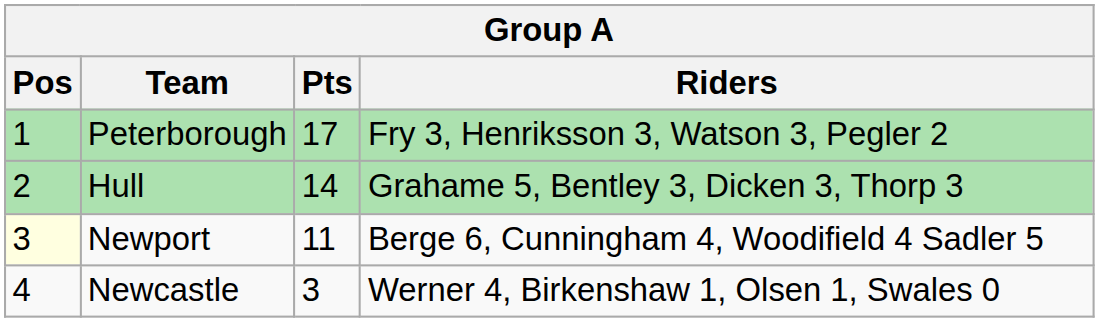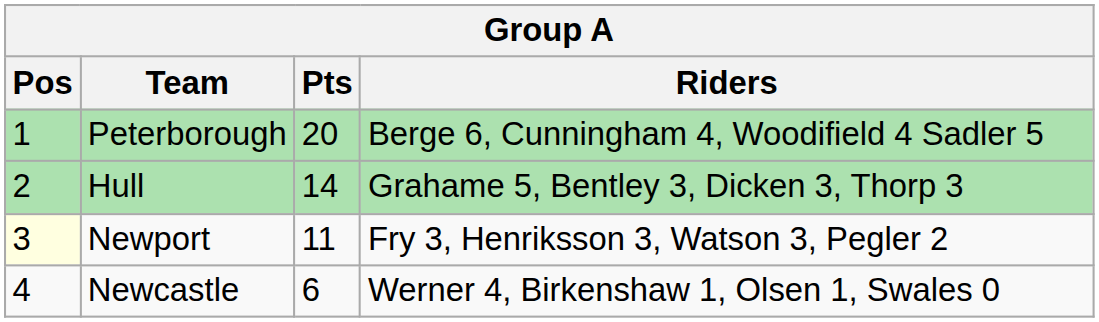 <table class="wikitable">
 <tr>
 <th colspan="4">Group A</th>
 </tr>
 <tr>
 <th width=20>Pos</th>
 <th width=90>Team</th>
 <th width=20>Pts</th>
 <th width=350>Riders</th>
 </tr>
 <tr style="background:#ACE1AF;">
 <td>1</td>
 <td align=left>Peterborough</td>
-<td>17</td>
-<td>Fry 3, Henriksson 3, Watson 3, Pegler 2</td>
+<td>20</td>
+<td>Berge 6, Cunningham 4, Woodifield 4 Sadler 5</td>
 </tr>
 <tr style="background:#ACE1AF;">
 <td>2</td>
 <td align=left>Hull</td>
 <td>14</td>
 <td>Grahame 5, Bentley 3, Dicken 3, Thorp 3</td>
 </tr>
 <tr>
 <td style="background: lightyellow;">3</td>
 <td align=left>Newport</td>
 <td>11</td>
-<td>Berge 6, Cunningham 4, Woodifield 4 Sadler 5</td>
+<td>Fry 3, Henriksson 3, Watson 3, Pegler 2</td>
 </tr>
 <tr>
 <td>4</td>
 <td align=left>Newcastle</td>
-<td>3</td>
+<td>6</td>
 <td>Werner 4, Birkenshaw 1, Olsen 1, Swales 0</td>
 </tr>
 </table>
